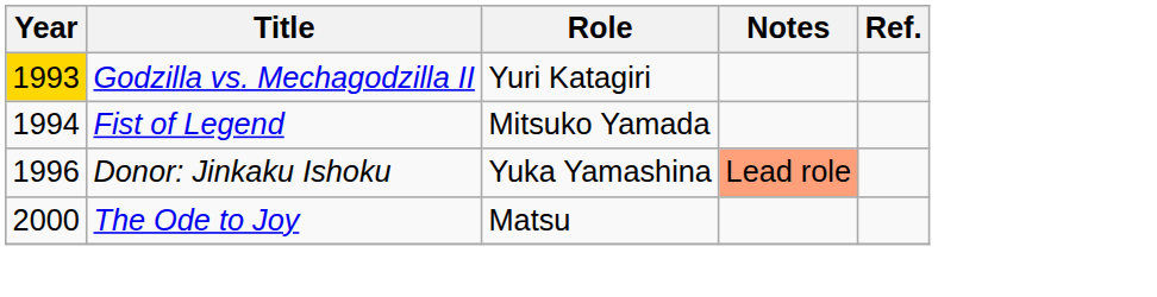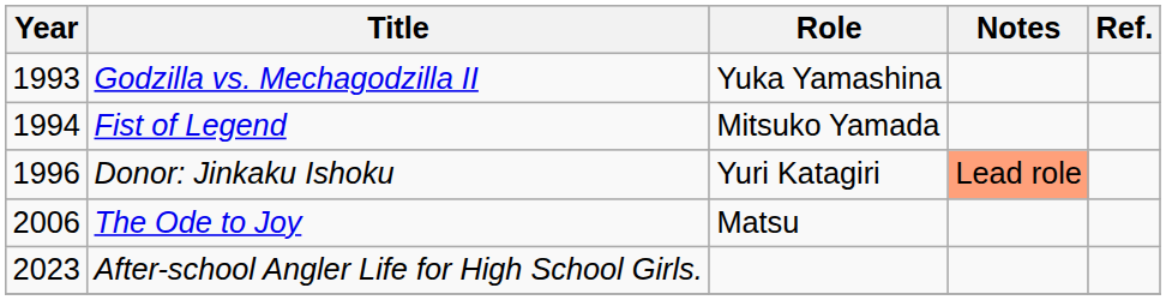 <table class="wikitable">
 <tr>
 <th>Year</th>
 <th>Title</th>
 <th>Role</th>
 <th>Notes</th>
 <th>Ref.</th>
 </tr>
 <tr>
-<td style="background: gold;">1993</td>
+<td>1993</td>
 <td><em><a href='#'>Godzilla vs. Mechagodzilla II</a></em></td>
-<td>Yuri Katagiri</td>
+<td>Yuka Yamashina</td>
 <td></td>
 <td></td>
 </tr>
 <tr>
 <td>1994</td>
 <td><em><a href='#'>Fist of Legend</a></em></td>
 <td>Mitsuko Yamada</td>
 <td></td>
 <td></td>
 </tr>
 <tr>
 <td>1996</td>
 <td><em>Donor: Jinkaku Ishoku</em></td>
-<td>Yuka Yamashina</td>
+<td>Yuri Katagiri</td>
 <td style="background: lightsalmon;">Lead role</td>
 <td></td>
 </tr>
 <tr>
-<td>2000</td>
+<td>2006</td>
 <td><em><a href='#'>The Ode to Joy</a></em></td>
 <td>Matsu</td>
 <td></td>
 <td></td>
 </tr>
 <tr>
+<td>2023</td>
+<td><em>After-school Angler Life for High School Girls.</em></td>
+<td></td>
+<td></td>
+<td></td>
+</tr>
+<tr>
 </tr>
 </table>
